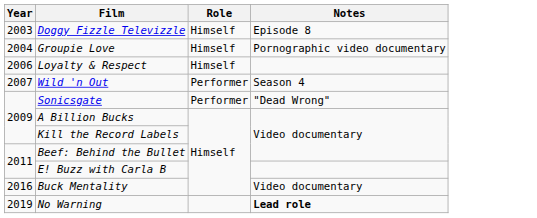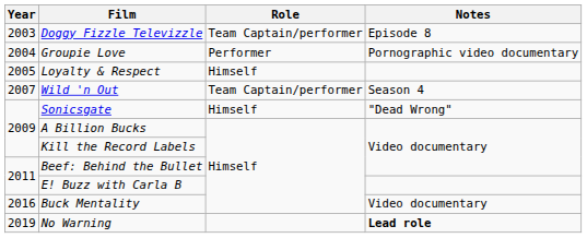 <table class="wikitable">
 <tr>
 <th>Year</th>
 <th>Film</th>
 <th>Role</th>
 <th>Notes</th>
 </tr>
 <tr>
 <td>2003</td>
 <td><em><a href='#'>Doggy Fizzle Televizzle</a></em></td>
-<td>Himself</td>
+<td>Team Captain/performer</td>
 <td>Episode 8</td>
 </tr>
 <tr>
 <td>2004</td>
 <td><em>Groupie Love</em></td>
-<td>Himself</td>
+<td>Performer</td>
 <td>Pornographic video documentary</td>
 </tr>
 <tr>
-<td>2006</td>
+<td>2005</td>
 <td><em>Loyalty & Respect</em></td>
 <td>Himself</td>
 <td></td>
 </tr>
 <tr>
 <td>2007</td>
 <td><em><a href='#'>Wild 'n Out</a></em></td>
-<td>Performer</td>
+<td>Team Captain/performer</td>
 <td>Season 4</td>
 </tr>
 <tr>
 <td rowspan="3">2009</td>
 <td><em><a href='#'>Sonicsgate</a></em></td>
-<td>Performer</td>
+<td>Himself</td>
 <td>"Dead Wrong"</td>
 </tr>
 <tr>
 <td><em>A Billion Bucks</em></td>
 <td rowspan="5">Himself</td>
 <td rowspan="3">Video documentary</td>
 </tr>
 <tr>
 <td><em>Kill the Record Labels</em></td>
 </tr>
 <tr>
 <td rowspan="2">2011</td>
 <td><em>Beef: Behind the Bullet</em></td>
 </tr>
 <tr>
 <td><em>E! Buzz with Carla B</em></td>
 <td></td>
 </tr>
 <tr>
 <td>2016</td>
 <td><em>Buck Mentality</em></td>
 <td>Video documentary</td>
 </tr>
 <tr>
 <td>2019</td>
 <td><em>No Warning</em></td>
 <td></td>
 <td><strong>Lead role</strong></td>
 </tr>
 </table>
